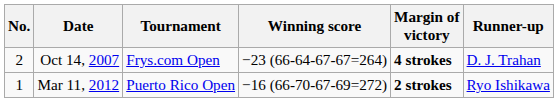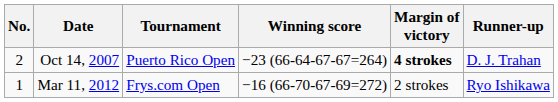 <table class="wikitable" style="font-size:95%;">
 <tr>
 <th>No.</th>
 <th>Date</th>
 <th>Tournament</th>
 <th>Winning score</th>
 <th>Margin of<br>victory</th>
 <th>Runner-up</th>
 </tr>
 <tr>
 <td align=center>2</td>
 <td align=right>Oct 14, <a href='#'>2007</a></td>
-<td><a href='#'>Frys.com Open</a></td>
+<td><a href='#'>Puerto Rico Open</a></td>
 <td>−23 (66-64-67-67=264)</td>
 <td><strong>4 strokes</strong></td>
 <td> <a href='#'>D. J. Trahan</a></td>
 </tr>
 <tr>
 <td align=center>1</td>
 <td align=right>Mar 11, <a href='#'>2012</a></td>
-<td><a href='#'>Puerto Rico Open</a></td>
+<td><a href='#'>Frys.com Open</a></td>
 <td>−16 (66-70-67-69=272)</td>
-<td><strong>2 strokes</strong></td>
+<td>2 strokes</td>
 <td> <a href='#'>Ryo Ishikawa</a></td>
 </tr>
 </table>
